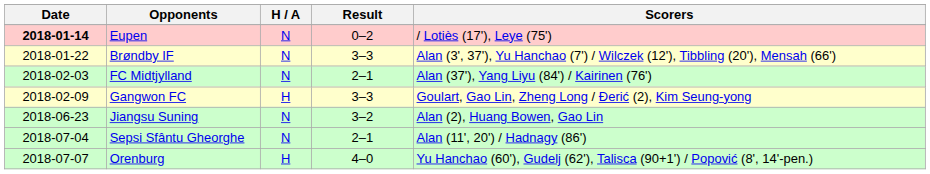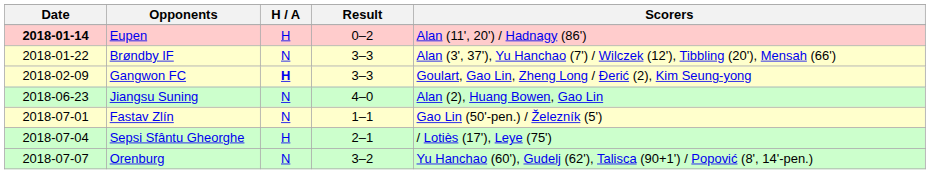 <table class="wikitable" style="width:90%; text-align:center">
 <tr style="background:#f0f6ff;">
 </tr>
 <tr>
 <th width=10%>Date</th>
 <th width=15%>Opponents</th>
 <th width=5%>H / A</th>
 <th width=10%>Result</th>
 <th width=50%>Scorers</th>
 </tr>
 <tr style="background:#f0f6ff;">
 </tr>
 <tr bgcolor="#ffcccc">
 <td><strong>2018-01-14</strong></td>
 <td align=left> <a href='#'>Eupen</a></td>
-<td><a href='#'>N</a></td>
+<td><a href='#'>H</a></td>
 <td>0–2</td>
-<td align=left>/ <a href='#'>Lotiès</a> (17'), <a href='#'>Leye</a> (75')</td>
+<td align=left><a href='#'>Alan</a> (11', 20') / <a href='#'>Hadnagy</a> (86')</td>
 </tr>
 <tr bgcolor="#ffffcc">
 <td>2018-01-22</td>
 <td align=left> <a href='#'>Brøndby IF</a></td>
 <td><a href='#'>N</a></td>
 <td>3–3</td>
 <td align=left><a href='#'>Alan</a> (3', 37'), <a href='#'>Yu Hanchao</a> (7') / <a href='#'>Wilczek</a> (12'), <a href='#'>Tibbling</a> (20'), <a href='#'>Mensah</a> (66')</td>
 </tr>
-<tr bgcolor="#ccffcc">
-<td>2018-02-03</td>
-<td align=left> <a href='#'>FC Midtjylland</a></td>
-<td><a href='#'>N</a></td>
-<td>2–1</td>
-<td align=left><a href='#'>Alan</a> (37'), <a href='#'>Yang Liyu</a> (84') / <a href='#'>Kairinen</a> (76')</td>
-</tr>
 <tr bgcolor="#ffffcc">
 <td>2018-02-09</td>
 <td align=left> <a href='#'>Gangwon FC</a></td>
-<td><a href='#'>H</a></td>
+<td><strong><a href='#'>H</a></strong></td>
 <td>3–3</td>
 <td align=left><a href='#'>Goulart</a>, <a href='#'>Gao Lin</a>, <a href='#'>Zheng Long</a> / <a href='#'>Đerić</a> (2), <a href='#'>Kim Seung-yong</a></td>
 </tr>
 <tr bgcolor="#ccffcc">
 <td>2018-06-23</td>
 <td align=left> <a href='#'>Jiangsu Suning</a></td>
 <td><a href='#'>N</a></td>
-<td>3–2</td>
+<td>4–0</td>
 <td align=left><a href='#'>Alan</a> (2), <a href='#'>Huang Bowen</a>, <a href='#'>Gao Lin</a></td>
+</tr>
+<tr bgcolor="#ffffcc">
+<td>2018-07-01</td>
+<td align=left> <a href='#'>Fastav Zlín</a></td>
+<td><a href='#'>N</a></td>
+<td>1–1</td>
+<td align=left><a href='#'>Gao Lin</a> (50'-pen.) / <a href='#'>Železník</a> (5')</td>
 </tr>
 <tr bgcolor="#ccffcc">
 <td>2018-07-04</td>
 <td align=left> <a href='#'>Sepsi Sfântu Gheorghe</a></td>
-<td><a href='#'>N</a></td>
+<td><a href='#'>H</a></td>
 <td>2–1</td>
-<td align=left><a href='#'>Alan</a> (11', 20') / <a href='#'>Hadnagy</a> (86')</td>
+<td align=left>/ <a href='#'>Lotiès</a> (17'), <a href='#'>Leye</a> (75')</td>
 </tr>
 <tr bgcolor="#ccffcc">
 <td>2018-07-07</td>
 <td align=left> <a href='#'>Orenburg</a></td>
-<td><a href='#'>H</a></td>
-<td>4–0</td>
+<td><a href='#'>N</a></td>
+<td>3–2</td>
 <td align=left><a href='#'>Yu Hanchao</a> (60'), <a href='#'>Gudelj</a> (62'), <a href='#'>Talisca</a> (90+1')  / <a href='#'>Popović</a> (8', 14'-pen.)</td>
 </tr>
 </table>
